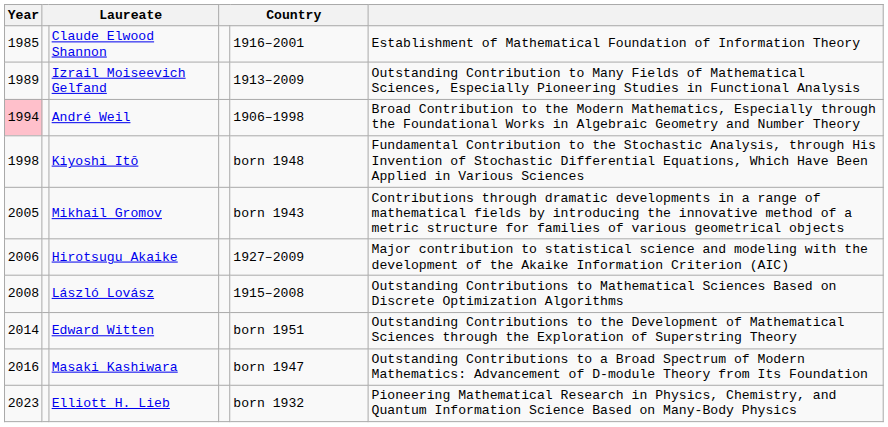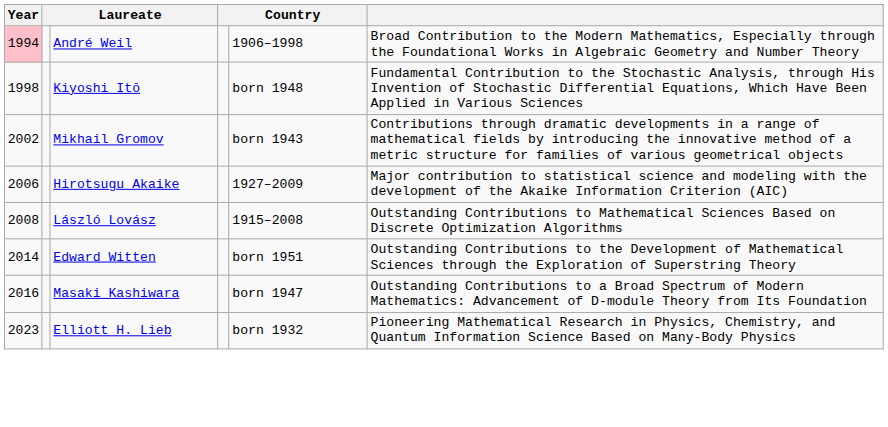 <table class="wikitable sortable">
 <tr>
 <th>Year</th>
 <th style="width:20%;" colspan=2>Laureate</th>
 <th style="width:17%;" colspan=2>Country</th>
 <th></th>
-</tr>
-<tr>
-<td>1985</td>
-<td></td>
-<td><a href='#'>Claude Elwood Shannon</a></td>
-<td></td>
-<td>1916–2001</td>
-<td>Establishment of Mathematical Foundation of Information Theory</td>
-</tr>
-<tr>
-<td>1989</td>
-<td></td>
-<td><a href='#'>Izrail Moiseevich Gelfand</a></td>
-<td></td>
-<td>1913–2009</td>
-<td>Outstanding Contribution to Many Fields of Mathematical Sciences, Especially Pioneering Studies in Functional Analysis</td>
 </tr>
 <tr>
 <td style="background: pink;">1994</td>
 <td></td>
 <td><a href='#'>André Weil</a></td>
 <td></td>
 <td>1906–1998</td>
 <td>Broad Contribution to the Modern Mathematics, Especially through the Foundational Works in Algebraic Geometry and Number Theory</td>
 </tr>
 <tr>
 <td>1998</td>
 <td></td>
 <td><a href='#'>Kiyoshi Itō</a></td>
 <td></td>
 <td>born 1948</td>
 <td>Fundamental Contribution to the Stochastic Analysis, through His Invention of Stochastic Differential Equations, Which Have Been Applied in Various Sciences</td>
 </tr>
 <tr>
-<td>2005</td>
+<td>2002</td>
 <td></td>
 <td><a href='#'>Mikhail Gromov</a></td>
 <td></td>
 <td>born 1943</td>
 <td>Contributions through dramatic developments in a range of mathematical fields by introducing the innovative method of a metric structure for families of various geometrical objects</td>
 </tr>
 <tr>
 <td>2006</td>
 <td></td>
 <td><a href='#'>Hirotsugu Akaike</a></td>
 <td></td>
 <td>1927–2009</td>
 <td>Major contribution to statistical science and modeling with the development of the Akaike Information Criterion (AIC)</td>
 </tr>
 <tr>
 <td>2008</td>
 <td></td>
 <td><a href='#'>László Lovász</a></td>
 <td></td>
 <td>1915–2008</td>
 <td>Outstanding Contributions to Mathematical Sciences Based on Discrete Optimization Algorithms</td>
 </tr>
 <tr>
 <td>2014</td>
 <td></td>
 <td><a href='#'>Edward Witten</a></td>
 <td></td>
 <td>born 1951</td>
 <td>Outstanding Contributions to the Development of Mathematical Sciences through the Exploration of Superstring Theory</td>
 </tr>
 <tr>
 <td>2016</td>
 <td></td>
 <td><a href='#'>Masaki Kashiwara</a></td>
 <td></td>
 <td>born 1947</td>
 <td>Outstanding Contributions to a Broad Spectrum of Modern Mathematics: Advancement of D-module Theory from Its Foundation</td>
 </tr>
 <tr>
 <td>2023</td>
 <td></td>
 <td><a href='#'>Elliott H. Lieb</a></td>
 <td></td>
 <td>born 1932</td>
 <td>Pioneering Mathematical Research in Physics, Chemistry, and Quantum Information Science Based on Many-Body Physics</td>
 </tr>
 </table>
